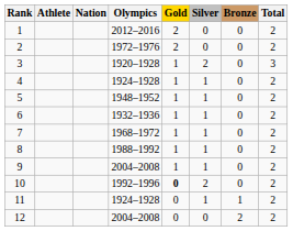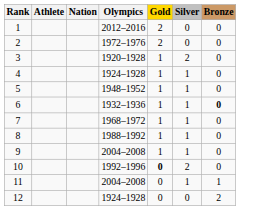 <table class="wikitable sortable" style="text-align:center">
 <tr>
 <th>Rank</th>
 <th>Athlete</th>
 <th>Nation</th>
 <th>Olympics</th>
 <th style="background-color:gold">Gold</th>
 <th style="background-color:silver">Silver</th>
 <th style="background-color:#cc9966">Bronze</th>
-<th>Total</th>
 </tr>
 <tr>
 <td>1</td>
 <td align=left></td>
 <td align=left></td>
 <td>2012–2016</td>
 <td>2</td>
 <td>0</td>
 <td>0</td>
-<td>2</td>
 </tr>
 <tr>
 <td>2</td>
 <td align=left></td>
 <td align=left></td>
 <td>1972–1976</td>
 <td>2</td>
 <td>0</td>
 <td>0</td>
-<td>2</td>
 </tr>
 <tr>
 <td>3</td>
 <td align=left></td>
 <td align=left></td>
 <td>1920–1928</td>
 <td>1</td>
 <td>2</td>
 <td>0</td>
-<td>3</td>
 </tr>
 <tr>
 <td>4</td>
 <td align=left></td>
 <td align=left></td>
 <td>1924–1928</td>
 <td>1</td>
 <td>1</td>
 <td>0</td>
-<td>2</td>
 </tr>
 <tr>
 <td>5</td>
 <td align=left></td>
 <td align=left></td>
 <td>1948–1952</td>
 <td>1</td>
 <td>1</td>
 <td>0</td>
-<td>2</td>
 </tr>
 <tr>
 <td>6</td>
 <td align=left></td>
 <td align=left></td>
 <td>1932–1936</td>
 <td>1</td>
 <td>1</td>
-<td>0</td>
-<td>2</td>
+<td><strong>0</strong></td>
 </tr>
 <tr>
 <td>7</td>
 <td align=left></td>
 <td align=left></td>
 <td>1968–1972</td>
 <td>1</td>
 <td>1</td>
 <td>0</td>
-<td>2</td>
 </tr>
 <tr>
 <td>8</td>
 <td align=left></td>
 <td align=left></td>
 <td>1988–1992</td>
 <td>1</td>
 <td>1</td>
 <td>0</td>
-<td>2</td>
 </tr>
 <tr>
 <td>9</td>
 <td align=left></td>
 <td align=left></td>
 <td>2004–2008</td>
 <td>1</td>
 <td>1</td>
 <td>0</td>
-<td>2</td>
 </tr>
 <tr>
 <td>10</td>
 <td align=left></td>
 <td align=left></td>
 <td>1992–1996</td>
 <td><strong>0</strong></td>
 <td>2</td>
 <td>0</td>
-<td>2</td>
 </tr>
 <tr>
 <td>11</td>
 <td align=left></td>
 <td align=left></td>
-<td>1924–1928</td>
+<td>2004–2008</td>
 <td>0</td>
 <td>1</td>
 <td>1</td>
-<td>2</td>
 </tr>
 <tr>
 <td>12</td>
 <td align=left></td>
 <td align=left></td>
-<td>2004–2008</td>
+<td>1924–1928</td>
 <td>0</td>
 <td>0</td>
 <td>2</td>
-<td>2</td>
 </tr>
 </table>
